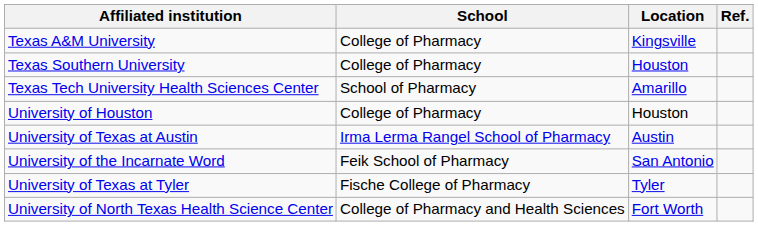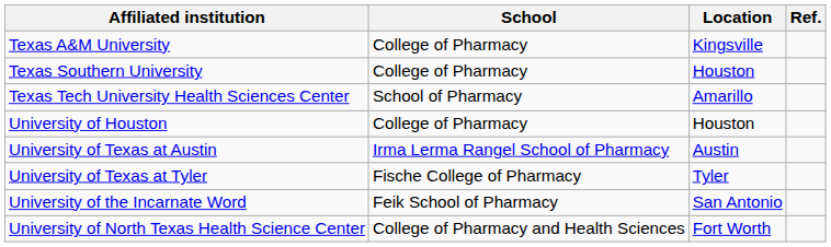 <table class="wikitable sortable">
 <tr>
 <th>Affiliated institution</th>
 <th>School</th>
 <th>Location</th>
 <th>Ref.</th>
 </tr>
 <tr>
 <td><a href='#'>Texas A&M University</a></td>
 <td>College of Pharmacy</td>
 <td><a href='#'>Kingsville</a></td>
 <td></td>
 </tr>
 <tr>
 <td><a href='#'>Texas Southern University</a></td>
 <td>College of Pharmacy</td>
 <td><a href='#'>Houston</a></td>
 <td></td>
 </tr>
 <tr>
 <td><a href='#'>Texas Tech University Health Sciences Center</a></td>
 <td>School of Pharmacy</td>
 <td><a href='#'>Amarillo</a></td>
 <td></td>
 </tr>
 <tr>
 <td><a href='#'>University of Houston</a></td>
 <td>College of Pharmacy</td>
 <td>Houston</td>
 <td></td>
 </tr>
 <tr>
 <td><a href='#'>University of Texas at Austin</a></td>
 <td><a href='#'>Irma Lerma Rangel School of Pharmacy</a></td>
 <td><a href='#'>Austin</a></td>
 <td></td>
 </tr>
 <tr>
+<td><a href='#'>University of Texas at Tyler</a></td>
+<td>Fische College of Pharmacy</td>
+<td><a href='#'>Tyler</a></td>
+<td></td>
+</tr>
+<tr>
 <td><a href='#'>University of the Incarnate Word</a></td>
 <td>Feik School of Pharmacy</td>
 <td><a href='#'>San Antonio</a></td>
-<td></td>
-</tr>
-<tr>
-<td><a href='#'>University of Texas at Tyler</a></td>
-<td>Fische College of Pharmacy</td>
-<td><a href='#'>Tyler</a></td>
 <td></td>
 </tr>
 <tr>
 <td><a href='#'>University of North Texas Health Science Center</a></td>
 <td>College of Pharmacy and Health Sciences</td>
 <td><a href='#'>Fort Worth</a></td>
 <td></td>
 </tr>
 </table>
